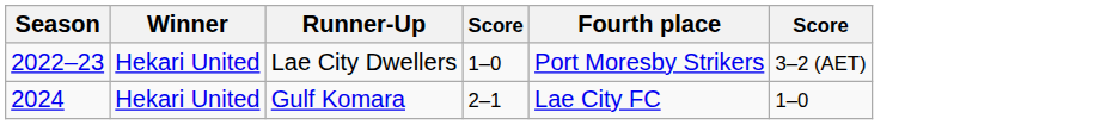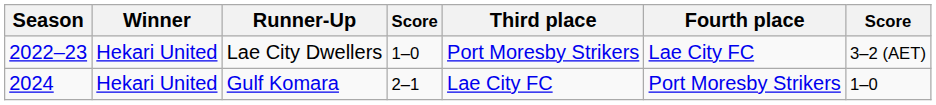 <table class="wikitable">
 <tr>
 <th>Season</th>
 <th>Winner</th>
 <th>Runner-Up</th>
 <th><small>Score</small></th>
+<th>Third place</th>
 <th>Fourth place</th>
 <th><small>Score</small></th>
 </tr>
 <tr>
 <td><a href='#'>2022–23</a></td>
 <td><a href='#'>Hekari United</a></td>
 <td>Lae City Dwellers</td>
 <td><small>1–0</small></td>
 <td><a href='#'>Port Moresby Strikers</a></td>
+<td><a href='#'>Lae City FC</a></td>
 <td><small>3–2 (AET)</small></td>
 </tr>
 <tr>
 <td><a href='#'>2024</a></td>
 <td><a href='#'>Hekari United</a></td>
 <td><a href='#'>Gulf Komara</a></td>
 <td><small>2–1</small></td>
 <td><a href='#'>Lae City FC</a></td>
+<td><a href='#'>Port Moresby Strikers</a></td>
 <td><small>1–0</small></td>
 </tr>
 </table>
